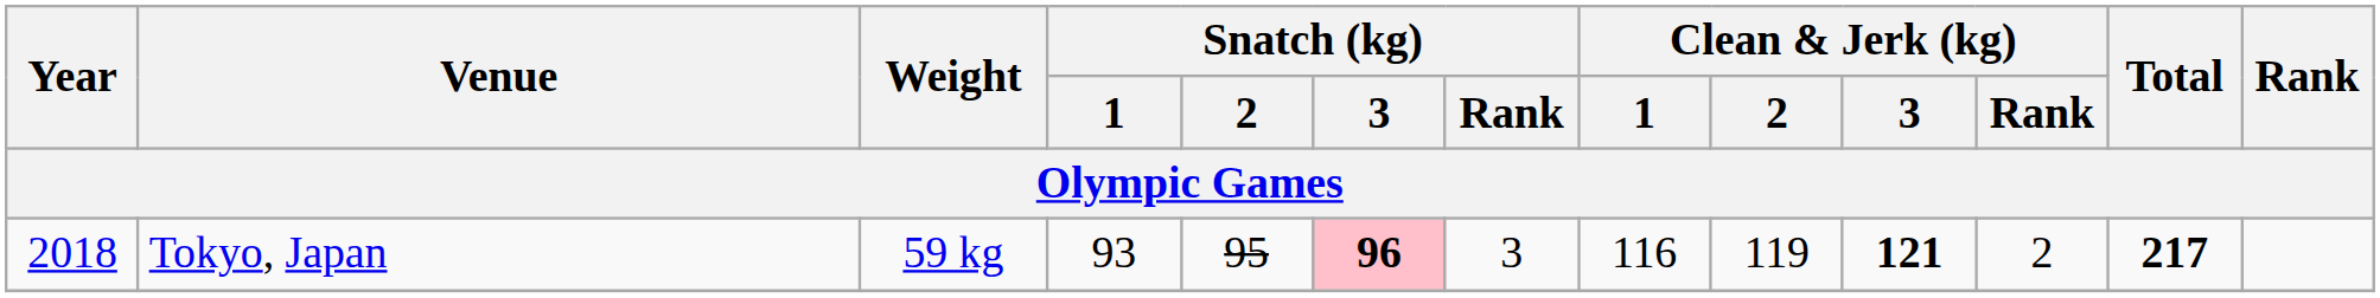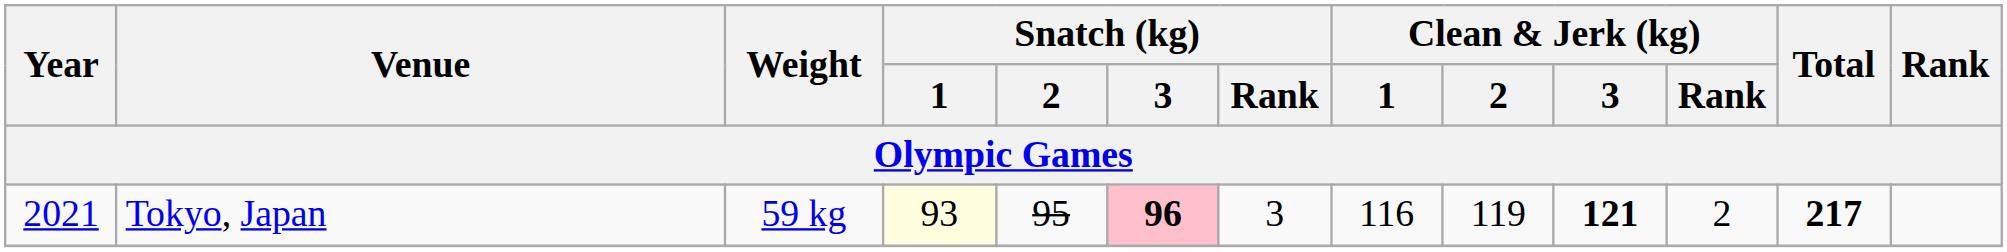 <table class="wikitable" style="text-align:center;">
 <tr>
 <th rowspan=2 width=40>Year</th>
 <th rowspan=2 width=250>Venue</th>
 <th rowspan=2 width=60>Weight</th>
 <th colspan=4>Snatch (kg)</th>
 <th colspan=4>Clean & Jerk (kg)</th>
 <th rowspan=2 width=40>Total</th>
 <th rowspan=2 width=40>Rank</th>
 </tr>
 <tr>
 <th width=40>1</th>
 <th width=40>2</th>
 <th width=40>3</th>
 <th width=40>Rank</th>
 <th width=40>1</th>
 <th width=40>2</th>
 <th width=40>3</th>
 <th width=40>Rank</th>
 </tr>
 <tr>
 <th colspan=13><a href='#'>Olympic Games</a></th>
 </tr>
 <tr>
-<td><a href='#'>2018</a></td>
+<td><a href='#'>2021</a></td>
 <td align=left> <a href='#'>Tokyo</a>, <a href='#'>Japan</a></td>
 <td><a href='#'>59 kg</a></td>
-<td>93</td>
+<td style="background: lightyellow;">93</td>
 <td><s>95</s></td>
 <td style="background: pink;"><strong>96</strong></td>
 <td>3</td>
 <td>116</td>
 <td>119</td>
 <td><strong>121</strong></td>
 <td>2</td>
 <td><strong>217</strong></td>
 <td></td>
 </tr>
 <tr>
 </tr>
 </table>
